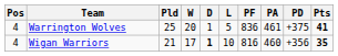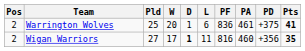 <table class="wikitable" style="text-align:center;">
 <tr>
 <th style="width:20px;" abbr="Position">Pos</th>
 <th style="width:175px;">Team</th>
 <th style="width:20px;" abbr="Played">Pld</th>
 <th style="width:20px;" abbr="Won">W</th>
 <th style="width:20px;" abbr="Drawn">D</th>
 <th style="width:20px;" abbr="Lost">L</th>
 <th style="width:25px;" abbr="Points for">PF</th>
 <th style="width:25px;" abbr="Points against">PA</th>
 <th style="width:25px;" abbr="Points difference">PD</th>
 <th style="width:20px;" abbr="Points">Pts</th>
 </tr>
 <tr>
-<td>4</td>
+<td>2</td>
 <td style="text-align:left"> <a href='#'>Warrington Wolves</a></td>
 <td>25</td>
 <td>20</td>
 <td>1</td>
-<td>5</td>
+<td>6</td>
 <td>836</td>
 <td>461</td>
 <td>+375</td>
 <td><strong>41</strong></td>
 </tr>
 <tr>
-<td>4</td>
+<td>2</td>
 <td style="text-align:left;"> <a href='#'>Wigan Warriors</a></td>
-<td>21</td>
+<td>27</td>
 <td>17</td>
 <td><strong>1</strong></td>
-<td>10</td>
+<td>11</td>
 <td>816</td>
 <td>460</td>
 <td>+356</td>
 <td><strong>35</strong></td>
 </tr>
 </table>
